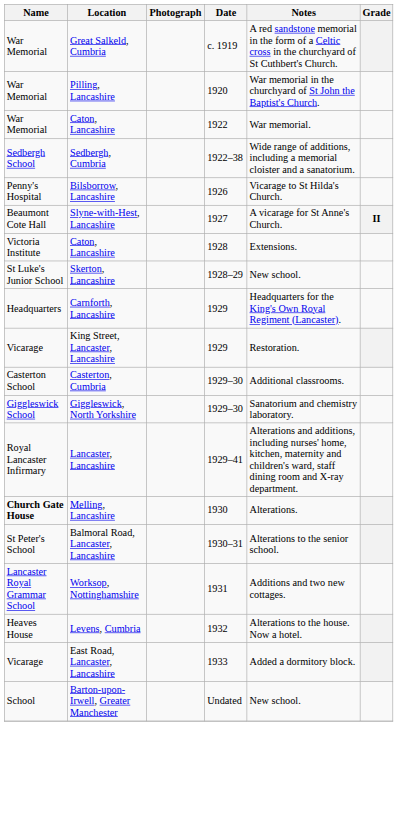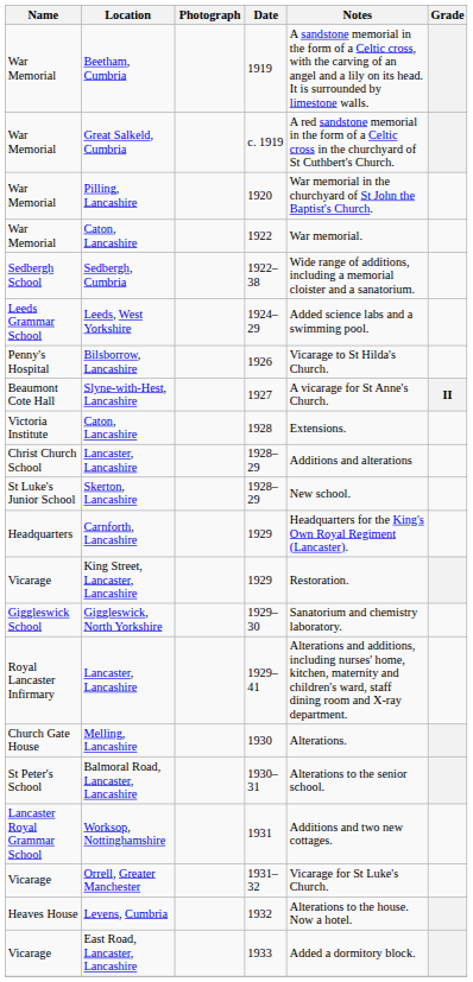 <table class="wikitable sortable">
 <tr>
 <th style="width:120px">Name</th>
 <th style="width:150px">Location</th>
 <th style="width:100px" class="unsortable">Photograph</th>
 <th style="width:80px">Date</th>
 <th style="width:550px" class="unsortable">Notes</th>
 <th style="width:24px">Grade</th>
+</tr>
+<tr>
+<td>War Memorial</td>
+<td><a href='#'>Beetham</a>, <a href='#'>Cumbria</a><br><small></small></td>
+<td></td>
+<td>1919</td>
+<td>A <a href='#'>sandstone</a> memorial in the form of a <a href='#'>Celtic cross</a>, with the carving of an angel and a lily on its head.  It is surrounded by <a href='#'>limestone</a> walls.</td>
+<th></th>
 </tr>
 <tr>
 <td>War Memorial</td>
 <td><a href='#'>Great Salkeld</a>, <a href='#'>Cumbria</a><br><small></small></td>
 <td></td>
 <td>c. 1919</td>
 <td>A red <a href='#'>sandstone</a> memorial in the form of a <a href='#'>Celtic cross</a> in the churchyard of St Cuthbert's Church.</td>
 <th></th>
 </tr>
 <tr>
 <td>War Memorial</td>
 <td><a href='#'>Pilling</a>, <a href='#'>Lancashire</a><br><small></small></td>
 <td></td>
 <td>1920</td>
 <td>War memorial in the churchyard of <a href='#'>St John the Baptist's Church</a>.</td>
 <td></td>
 </tr>
 <tr>
 <td>War Memorial</td>
 <td><a href='#'>Caton</a>, <a href='#'>Lancashire</a></td>
 <td></td>
 <td>1922</td>
 <td>War memorial.</td>
 <td></td>
 </tr>
 <tr>
 <td><a href='#'>Sedbergh School</a></td>
 <td><a href='#'>Sedbergh</a>, <a href='#'>Cumbria</a><br><small></small></td>
 <td></td>
 <td>1922–38</td>
 <td>Wide range of additions, including a memorial cloister and a sanatorium.</td>
 <td></td>
 </tr>
 <tr>
+<td><a href='#'>Leeds Grammar School</a></td>
+<td><a href='#'>Leeds</a>, <a href='#'>West Yorkshire</a><br><small></small></td>
+<td></td>
+<td>1924–29</td>
+<td>Added science labs and a swimming pool.</td>
+<td></td>
+</tr>
+<tr>
 <td>Penny's Hospital</td>
 <td><a href='#'>Bilsborrow</a>, <a href='#'>Lancashire</a><br><small></small></td>
 <td></td>
 <td>1926</td>
 <td>Vicarage to St Hilda's Church.</td>
 <td></td>
 </tr>
 <tr>
 <td>Beaumont Cote Hall</td>
 <td><a href='#'>Slyne-with-Hest</a>, <a href='#'>Lancashire</a><br><small></small></td>
 <td></td>
 <td>1927</td>
 <td>A vicarage for St Anne's Church.</td>
 <th>II</th>
 </tr>
 <tr>
 <td>Victoria Institute</td>
 <td><a href='#'>Caton</a>, <a href='#'>Lancashire</a></td>
 <td></td>
 <td>1928</td>
 <td>Extensions.</td>
+<td></td>
+</tr>
+<tr>
+<td>Christ Church School</td>
+<td><a href='#'>Lancaster</a>, <a href='#'>Lancashire</a></td>
+<td></td>
+<td>1928–29</td>
+<td>Additions and alterations</td>
 <td></td>
 </tr>
 <tr>
 <td>St Luke's Junior School</td>
 <td><a href='#'>Skerton</a>, <a href='#'>Lancashire</a><br><small></small></td>
 <td></td>
 <td>1928–29</td>
 <td>New school.</td>
 <td></td>
 </tr>
 <tr>
 <td>Headquarters</td>
 <td><a href='#'>Carnforth</a>, <a href='#'>Lancashire</a></td>
 <td></td>
 <td>1929</td>
 <td>Headquarters for the <a href='#'>King's Own Royal Regiment (Lancaster)</a>.</td>
 <td></td>
 </tr>
 <tr>
 <td>Vicarage</td>
 <td>King Street, <a href='#'>Lancaster</a>, <a href='#'>Lancashire</a><br><small></small></td>
 <td></td>
 <td>1929</td>
 <td>Restoration.</td>
 <th></th>
 </tr>
 <tr>
-<td>Casterton School</td>
-<td><a href='#'>Casterton</a>, <a href='#'>Cumbria</a><br><small></small></td>
-<td></td>
-<td>1929–30</td>
-<td>Additional classrooms.</td>
-<td></td>
-</tr>
-<tr>
 <td><a href='#'>Giggleswick School</a></td>
 <td><a href='#'>Giggleswick</a>, <a href='#'>North Yorkshire</a><br><small></small></td>
 <td></td>
 <td>1929–30</td>
 <td>Sanatorium and chemistry laboratory.</td>
 <td></td>
 </tr>
 <tr>
 <td>Royal Lancaster Infirmary</td>
 <td><a href='#'>Lancaster</a>, <a href='#'>Lancashire</a><br><small></small></td>
 <td></td>
 <td>1929–41</td>
 <td>Alterations and additions, including nurses' home, kitchen, maternity and children's ward, staff dining room and X-ray department.</td>
 <td></td>
 </tr>
 <tr>
-<td><strong>Church Gate House</strong></td>
+<td>Church Gate House</td>
 <td><a href='#'>Melling</a>, <a href='#'>Lancashire</a><br><small></small></td>
 <td></td>
 <td>1930</td>
 <td>Alterations.</td>
 <th></th>
 </tr>
 <tr>
 <td>St Peter's School</td>
 <td>Balmoral Road, <a href='#'>Lancaster</a>, <a href='#'>Lancashire</a><br><small></small></td>
 <td></td>
 <td>1930–31</td>
 <td>Alterations to the senior school.</td>
 <th></th>
 </tr>
 <tr>
 <td><a href='#'>Lancaster Royal Grammar School</a></td>
 <td><a href='#'>Worksop</a>, <a href='#'>Nottinghamshire</a></td>
 <td></td>
 <td>1931</td>
 <td>Additions and two new cottages.</td>
 <td></td>
 </tr>
 <tr>
+<td>Vicarage</td>
+<td><a href='#'>Orrell</a>, <a href='#'>Greater Manchester</a></td>
+<td></td>
+<td>1931–32</td>
+<td>Vicarage for St Luke's Church.</td>
+<td></td>
+</tr>
+<tr>
 <td>Heaves House</td>
 <td><a href='#'>Levens</a>, <a href='#'>Cumbria</a><br><small></small></td>
 <td></td>
 <td>1932</td>
 <td>Alterations to the house.  Now a hotel.</td>
 <th></th>
 </tr>
 <tr>
 <td>Vicarage</td>
 <td>East Road, <a href='#'>Lancaster</a>, <a href='#'>Lancashire</a><br><small></small></td>
 <td></td>
 <td>1933</td>
 <td>Added a dormitory block.</td>
 <th></th>
 </tr>
 <tr>
-<td>School</td>
-<td><a href='#'>Barton-upon-Irwell</a>, <a href='#'>Greater Manchester</a></td>
-<td></td>
-<td>Undated</td>
-<td>New school.</td>
-<td></td>
-</tr>
-<tr>
 </tr>
 </table>
